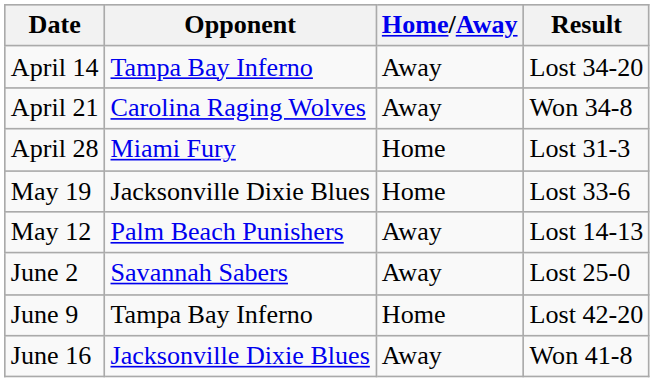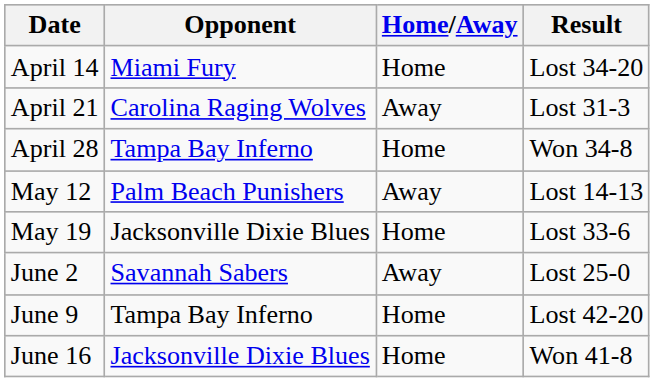 <table class="wikitable">
 <tr>
 <th>Date</th>
 <th>Opponent</th>
 <th><a href='#'>Home</a>/<a href='#'>Away</a></th>
 <th>Result</th>
 </tr>
 <tr>
 <td>April 14</td>
-<td><a href='#'>Tampa Bay Inferno</a></td>
-<td>Away</td>
+<td><a href='#'>Miami Fury</a></td>
+<td>Home</td>
 <td>Lost 34-20</td>
 </tr>
 <tr>
 <td>April 21</td>
 <td><a href='#'>Carolina Raging Wolves</a></td>
 <td>Away</td>
+<td>Lost 31-3</td>
+</tr>
+<tr>
+<td>April 28</td>
+<td><a href='#'>Tampa Bay Inferno</a></td>
+<td>Home</td>
 <td>Won 34-8</td>
 </tr>
 <tr>
-<td>April 28</td>
-<td><a href='#'>Miami Fury</a></td>
-<td>Home</td>
-<td>Lost 31-3</td>
+<td>May 12</td>
+<td><a href='#'>Palm Beach Punishers</a></td>
+<td>Away</td>
+<td>Lost 14-13</td>
 </tr>
 <tr>
 <td>May 19</td>
 <td>Jacksonville Dixie Blues</td>
 <td>Home</td>
 <td>Lost 33-6</td>
-</tr>
-<tr>
-<td>May 12</td>
-<td><a href='#'>Palm Beach Punishers</a></td>
-<td>Away</td>
-<td>Lost 14-13</td>
 </tr>
 <tr>
 <td>June 2</td>
 <td><a href='#'>Savannah Sabers</a></td>
 <td>Away</td>
 <td>Lost 25-0</td>
 </tr>
 <tr>
 <td>June 9</td>
 <td>Tampa Bay Inferno</td>
 <td>Home</td>
 <td>Lost 42-20</td>
 </tr>
 <tr>
 <td>June 16</td>
 <td><a href='#'>Jacksonville Dixie Blues</a></td>
-<td>Away</td>
+<td>Home</td>
 <td>Won 41-8</td>
 </tr>
 </table>
